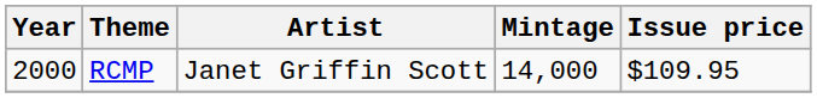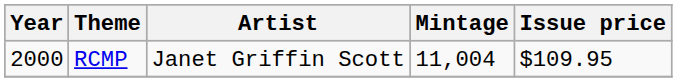 <table class="wikitable">
 <tr>
 <th>Year</th>
 <th>Theme</th>
 <th>Artist</th>
 <th>Mintage</th>
 <th>Issue price</th>
 </tr>
 <tr>
 <td>2000</td>
 <td><a href='#'>RCMP</a></td>
 <td>Janet Griffin Scott</td>
-<td>14,000</td>
+<td>11,004</td>
 <td>$109.95</td>
 </tr>
 <tr>
 </tr>
 </table>
